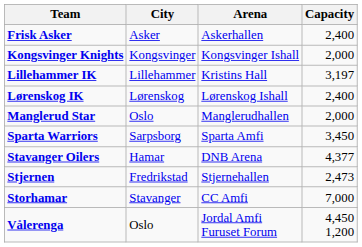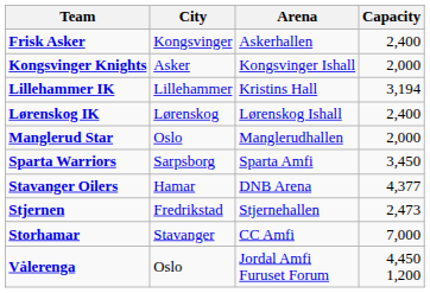 <table class="wikitable sortable">
 <tr>
 <th>Team</th>
 <th>City</th>
 <th>Arena</th>
 <th>Capacity</th>
 </tr>
 <tr>
 <td><strong><a href='#'>Frisk Asker</a></strong></td>
-<td><a href='#'>Asker</a></td>
+<td><a href='#'>Kongsvinger</a></td>
 <td><a href='#'>Askerhallen</a></td>
 <td align="right">2,400</td>
 </tr>
 <tr>
 <td><strong><a href='#'>Kongsvinger Knights</a></strong></td>
-<td><a href='#'>Kongsvinger</a></td>
+<td><a href='#'>Asker</a></td>
 <td><a href='#'>Kongsvinger Ishall</a></td>
 <td align="right">2,000</td>
 </tr>
 <tr>
 <td><strong><a href='#'>Lillehammer IK</a></strong></td>
 <td><a href='#'>Lillehammer</a></td>
 <td><a href='#'>Kristins Hall</a></td>
-<td align="right">3,197</td>
+<td align="right">3,194</td>
 </tr>
 <tr>
 <td><strong><a href='#'>Lørenskog IK</a></strong></td>
 <td><a href='#'>Lørenskog</a></td>
 <td><a href='#'>Lørenskog Ishall</a></td>
 <td align="right">2,400</td>
 </tr>
 <tr>
 <td><strong><a href='#'>Manglerud Star</a></strong></td>
 <td><a href='#'>Oslo</a></td>
 <td><a href='#'>Manglerudhallen</a></td>
 <td align="right">2,000</td>
 </tr>
 <tr>
 <td><strong><a href='#'>Sparta Warriors</a></strong></td>
 <td><a href='#'>Sarpsborg</a></td>
 <td><a href='#'>Sparta Amfi</a></td>
 <td align="right">3,450</td>
 </tr>
 <tr>
 <td><strong><a href='#'>Stavanger Oilers</a></strong></td>
 <td><a href='#'>Hamar</a></td>
 <td><a href='#'>DNB Arena</a></td>
 <td align="right">4,377</td>
 </tr>
 <tr>
 <td><strong><a href='#'>Stjernen</a></strong></td>
 <td><a href='#'>Fredrikstad</a></td>
 <td><a href='#'>Stjernehallen</a></td>
 <td align="right">2,473</td>
 </tr>
 <tr>
 <td><strong><a href='#'>Storhamar</a></strong></td>
 <td><a href='#'>Stavanger</a></td>
 <td><a href='#'>CC Amfi</a></td>
 <td align="right">7,000</td>
 </tr>
 <tr>
 <td><strong><a href='#'>Vålerenga</a></strong></td>
 <td>Oslo</td>
 <td><a href='#'>Jordal Amfi</a> <br> <a href='#'>Furuset Forum</a></td>
 <td align="right">4,450 <br> 1,200</td>
 </tr>
 </table>
